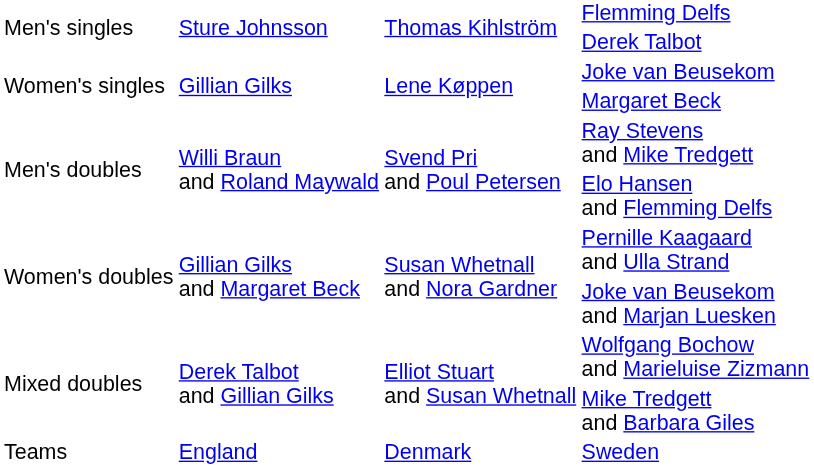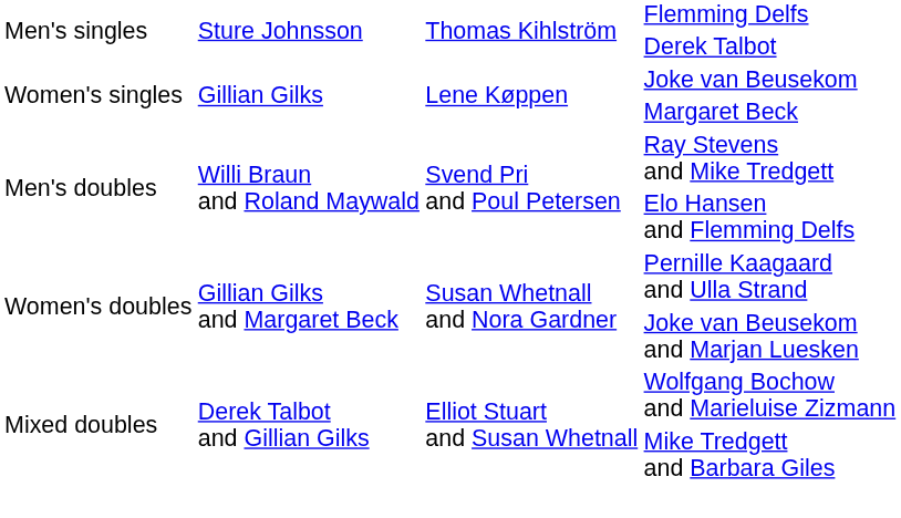 <table>
 <tr>
 <td rowspan=2>Men's singles</td>
 <td rowspan=2> <a href='#'>Sture Johnsson</a></td>
 <td rowspan=2> <a href='#'>Thomas Kihlström</a></td>
 <td> <a href='#'>Flemming Delfs</a></td>
 </tr>
 <tr>
 <td> <a href='#'>Derek Talbot</a></td>
 </tr>
 <tr>
 <td rowspan=2>Women's singles</td>
 <td rowspan=2> <a href='#'>Gillian Gilks</a></td>
 <td rowspan=2> <a href='#'>Lene Køppen</a></td>
 <td> <a href='#'>Joke van Beusekom</a></td>
 </tr>
 <tr>
 <td> <a href='#'>Margaret Beck</a></td>
 </tr>
 <tr>
 <td rowspan=2>Men's doubles</td>
 <td rowspan=2> <a href='#'>Willi Braun</a><br>and <a href='#'>Roland Maywald</a></td>
 <td rowspan=2> <a href='#'>Svend Pri</a><br>and <a href='#'>Poul Petersen</a></td>
 <td> <a href='#'>Ray Stevens</a><br>and <a href='#'>Mike Tredgett</a></td>
 </tr>
 <tr>
 <td> <a href='#'>Elo Hansen</a><br>and <a href='#'>Flemming Delfs</a></td>
 </tr>
 <tr>
 <td rowspan=2>Women's doubles</td>
 <td rowspan=2> <a href='#'>Gillian Gilks</a><br>and <a href='#'>Margaret Beck</a></td>
 <td rowspan=2> <a href='#'>Susan Whetnall</a><br>and <a href='#'>Nora Gardner</a></td>
 <td> <a href='#'>Pernille Kaagaard</a><br>and <a href='#'>Ulla Strand</a></td>
 </tr>
 <tr>
 <td> <a href='#'>Joke van Beusekom</a><br>and <a href='#'>Marjan Luesken</a></td>
 </tr>
 <tr>
 <td rowspan=2>Mixed doubles</td>
 <td rowspan=2> <a href='#'>Derek Talbot</a><br>and <a href='#'>Gillian Gilks</a></td>
 <td rowspan=2> <a href='#'>Elliot Stuart</a><br>and <a href='#'>Susan Whetnall</a></td>
 <td> <a href='#'>Wolfgang Bochow</a><br>and <a href='#'>Marieluise Zizmann</a></td>
 </tr>
 <tr>
 <td> <a href='#'>Mike Tredgett</a><br>and <a href='#'>Barbara Giles</a></td>
 </tr>
-<tr>
-<td>Teams</td>
-<td> <a href='#'>England</a></td>
-<td> <a href='#'>Denmark</a></td>
-<td> <a href='#'>Sweden</a></td>
-</tr>
 </table>
